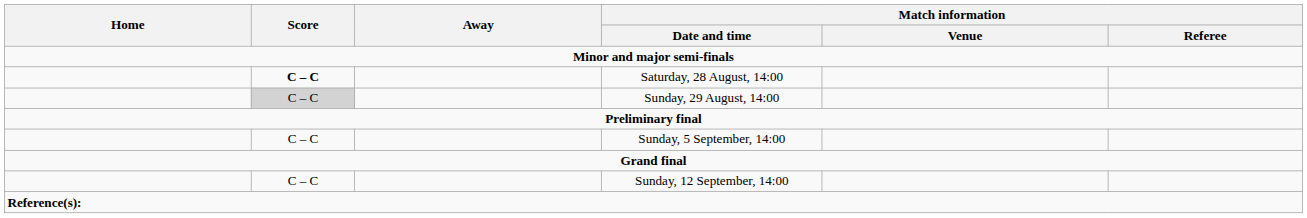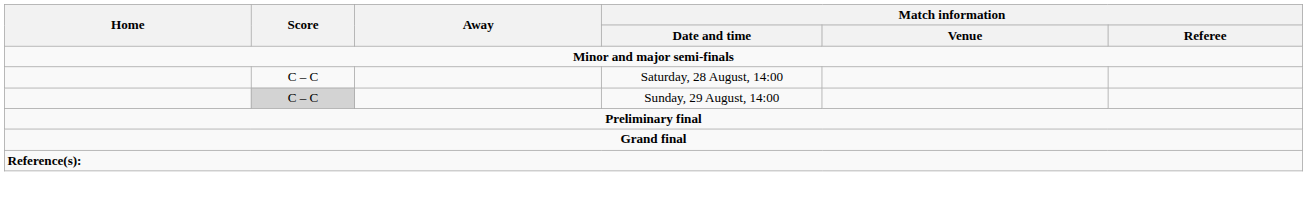 <table class="wikitable" width="100% text-align:center;">
 <tr>
 <th rowspan="2" width="19%">Home</th>
 <th rowspan="2" width="8%">Score</th>
 <th rowspan="2" width="19%">Away</th>
 <th colspan="3">Match information</th>
 </tr>
 <tr bgcolor="#CCCCCC">
 <th width="17%">Date and time</th>
 <th width="22%">Venue</th>
 <th>Referee</th>
 </tr>
 <tr>
 <td colspan="6" style="text-align:center;"><strong>Minor and major semi-finals</strong></td>
 </tr>
 <tr>
 <td></td>
-<td style="text-align:center;"><strong>C – C</strong></td>
+<td style="text-align:center;">C – C</td>
 <td></td>
 <td style="text-align:center;">Saturday, 28 August, 14:00</td>
 <td style="text-align:center;"></td>
 <td style="text-align:center;"></td>
 </tr>
 <tr>
 <td></td>
 <td style="background: lightgrey; text-align:center;">C – C</td>
 <td></td>
 <td style="text-align:center;">Sunday, 29 August, 14:00</td>
 <td style="text-align:center;"></td>
 <td style="text-align:center;"></td>
 </tr>
 <tr>
 <td colspan="6" style="text-align:center;"><strong>Preliminary final</strong></td>
 </tr>
 <tr>
-<td></td>
-<td style="text-align:center;">C – C</td>
-<td></td>
-<td style="text-align:center;">Sunday, 5 September, 14:00</td>
-<td style="text-align:center;"></td>
-<td style="text-align:center;"></td>
-</tr>
-<tr>
 <td colspan="6" style="text-align:center;"><strong>Grand final</strong></td>
-</tr>
-<tr>
-<td></td>
-<td style="text-align:center;">C – C</td>
-<td></td>
-<td style="text-align:center;">Sunday, 12 September, 14:00</td>
-<td style="text-align:center;"></td>
-<td style="text-align:center;"></td>
 </tr>
 <tr>
 <td colspan="6"><strong>Reference(s):</strong></td>
 </tr>
 </table>
